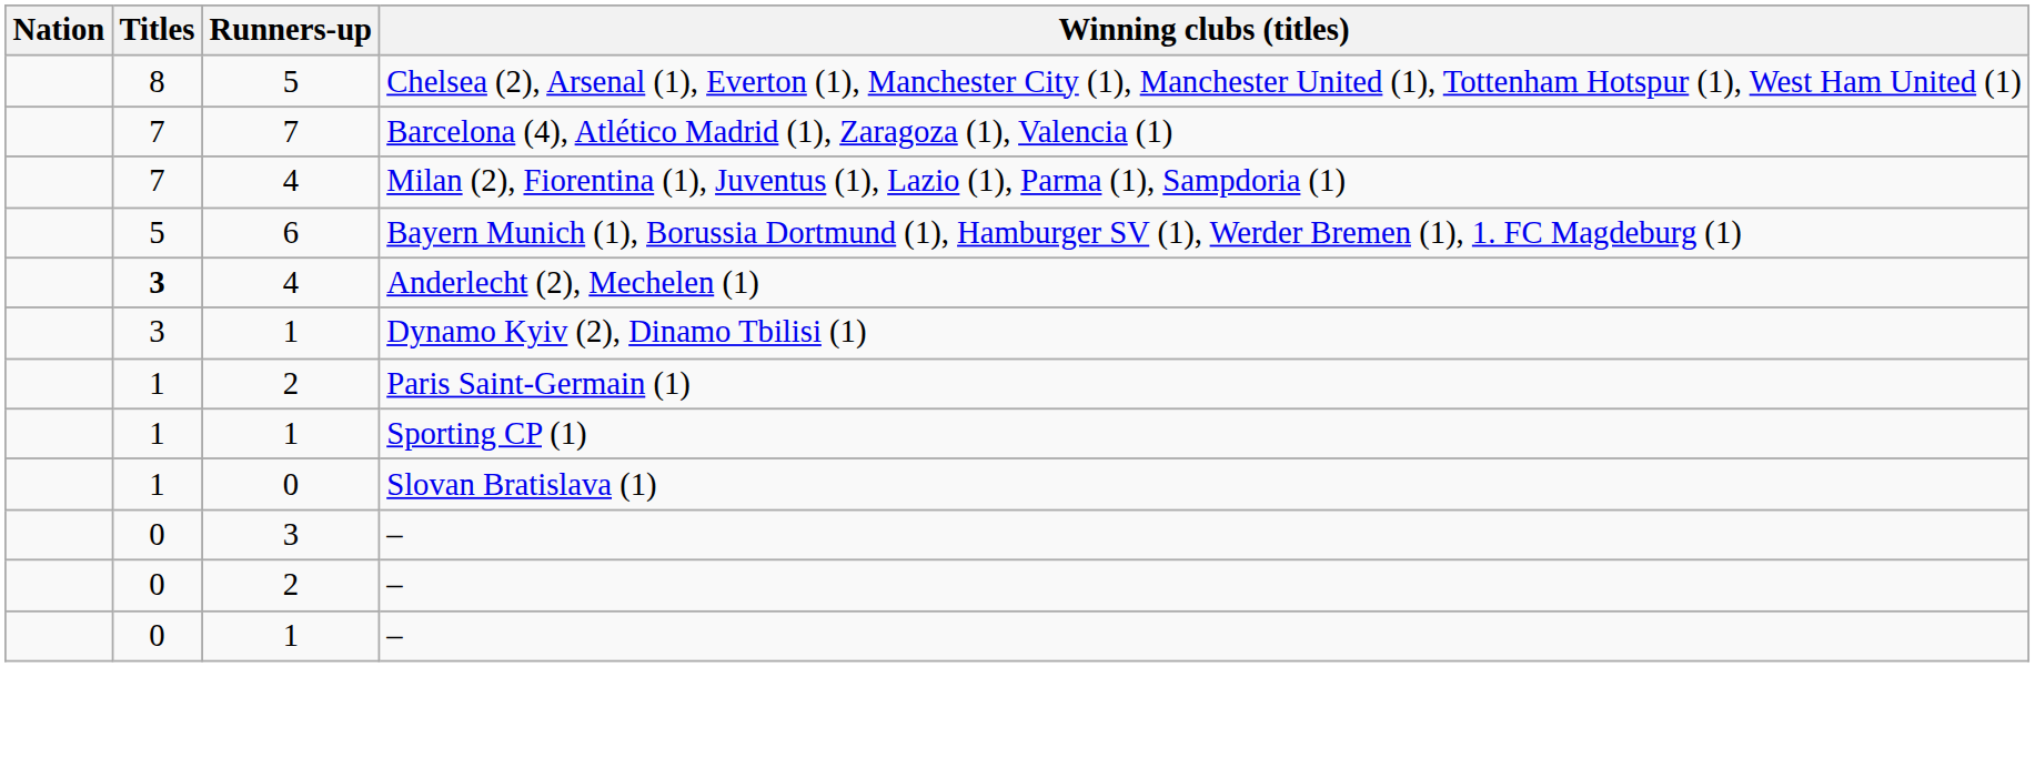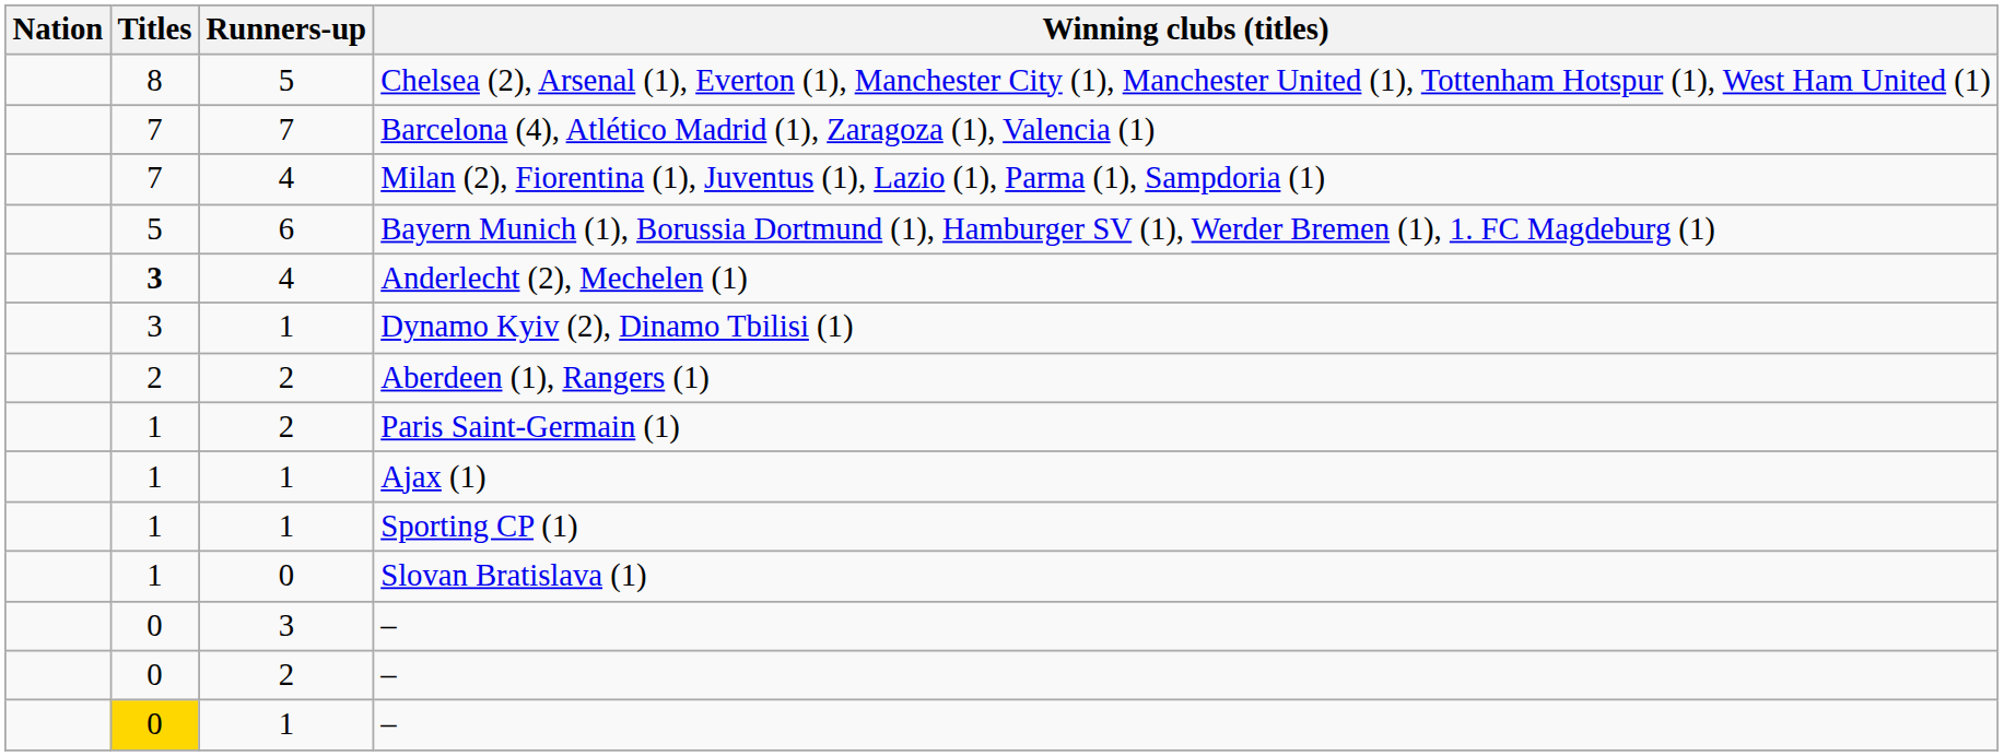 <table class="wikitable" border="1">
 <tr style="background: #eee;">
 <th>Nation</th>
 <th>Titles</th>
 <th>Runners-up</th>
 <th>Winning clubs (titles)</th>
 </tr>
 <tr>
 <td></td>
 <td align=center>8</td>
 <td align=center>5</td>
 <td><a href='#'>Chelsea</a> (2), <a href='#'>Arsenal</a> (1), <a href='#'>Everton</a> (1), <a href='#'>Manchester City</a> (1), <a href='#'>Manchester United</a> (1), <a href='#'>Tottenham Hotspur</a> (1), <a href='#'>West Ham United</a> (1)</td>
 </tr>
 <tr>
 <td></td>
 <td align=center>7</td>
 <td align=center>7</td>
 <td><a href='#'>Barcelona</a> (4), <a href='#'>Atlético Madrid</a> (1), <a href='#'>Zaragoza</a> (1), <a href='#'>Valencia</a> (1)</td>
 </tr>
 <tr>
 <td></td>
 <td align=center>7</td>
 <td align=center>4</td>
 <td><a href='#'>Milan</a> (2), <a href='#'>Fiorentina</a> (1), <a href='#'>Juventus</a> (1), <a href='#'>Lazio</a> (1), <a href='#'>Parma</a> (1), <a href='#'>Sampdoria</a> (1)</td>
 </tr>
 <tr>
 <td></td>
 <td align=center>5</td>
 <td align=center>6</td>
 <td><a href='#'>Bayern Munich</a> (1), <a href='#'>Borussia Dortmund</a> (1), <a href='#'>Hamburger SV</a> (1), <a href='#'>Werder Bremen</a> (1), <a href='#'>1. FC Magdeburg</a> (1)</td>
 </tr>
 <tr>
 <td></td>
 <td align=center><strong>3</strong></td>
 <td align=center>4</td>
 <td><a href='#'>Anderlecht</a> (2), <a href='#'>Mechelen</a> (1)</td>
 </tr>
 <tr>
 <td></td>
 <td align=center>3</td>
 <td align=center>1</td>
 <td><a href='#'>Dynamo Kyiv</a> (2), <a href='#'>Dinamo Tbilisi</a> (1)</td>
 </tr>
 <tr>
 <td></td>
+<td align=center>2</td>
+<td align=center>2</td>
+<td><a href='#'>Aberdeen</a> (1), <a href='#'>Rangers</a> (1)</td>
+</tr>
+<tr>
+<td></td>
 <td align=center>1</td>
 <td align=center>2</td>
 <td><a href='#'>Paris Saint-Germain</a> (1)</td>
+</tr>
+<tr>
+<td></td>
+<td align=center>1</td>
+<td align=center>1</td>
+<td><a href='#'>Ajax</a> (1)</td>
 </tr>
 <tr>
 <td></td>
 <td align=center>1</td>
 <td align=center>1</td>
 <td><a href='#'>Sporting CP</a> (1)</td>
 </tr>
 <tr>
 <td></td>
 <td align=center>1</td>
 <td align=center>0</td>
 <td><a href='#'>Slovan Bratislava</a> (1)</td>
 </tr>
 <tr>
 <td></td>
 <td align=center>0</td>
 <td align=center>3</td>
 <td>–</td>
 </tr>
 <tr>
 <td></td>
 <td align=center>0</td>
 <td align=center>2</td>
 <td>–</td>
 </tr>
 <tr>
 <td></td>
-<td align=center>0</td>
+<td align=center style="background: gold;">0</td>
 <td align=center>1</td>
 <td>–</td>
 </tr>
 </table>
